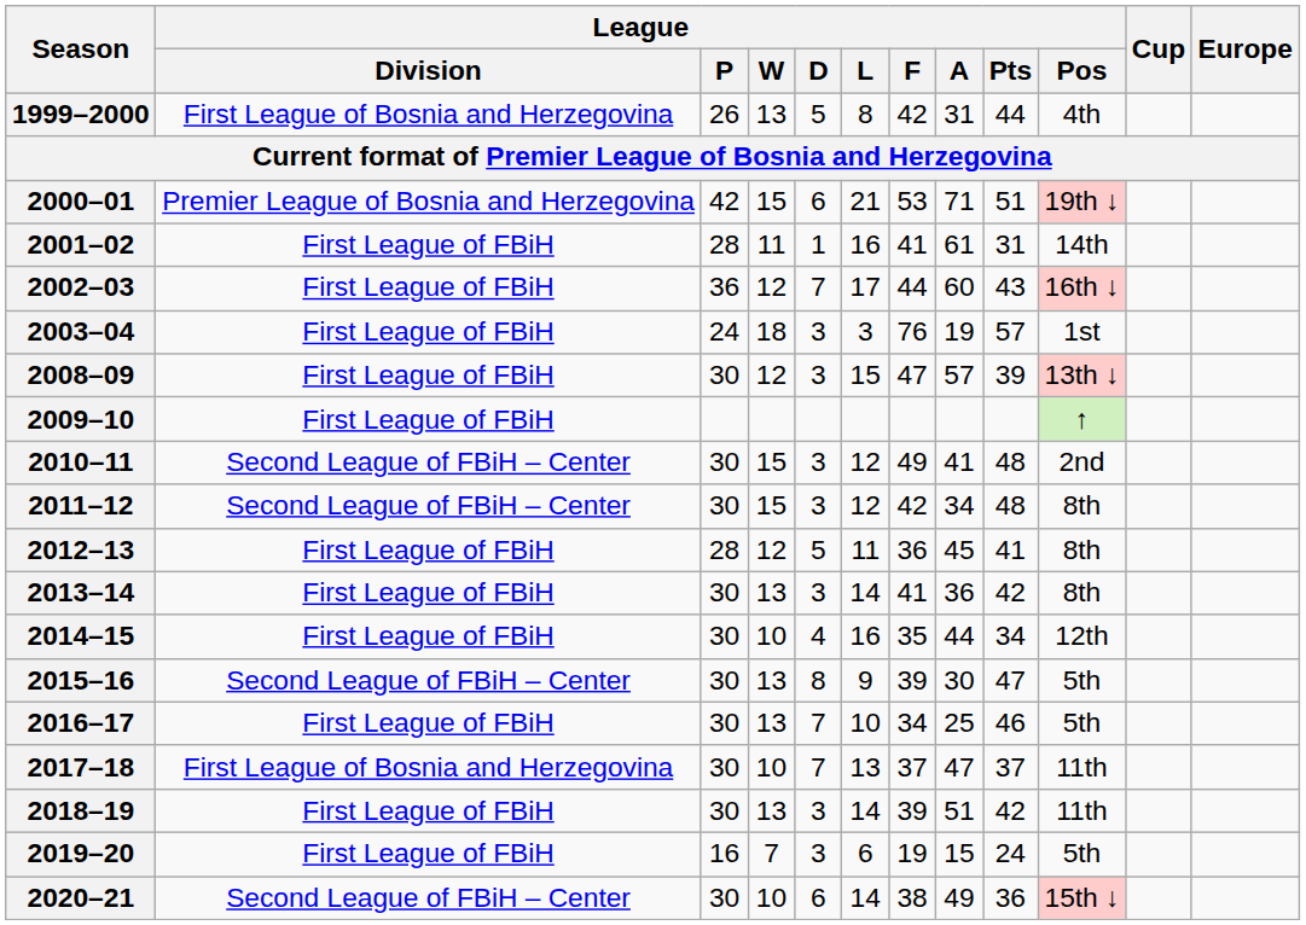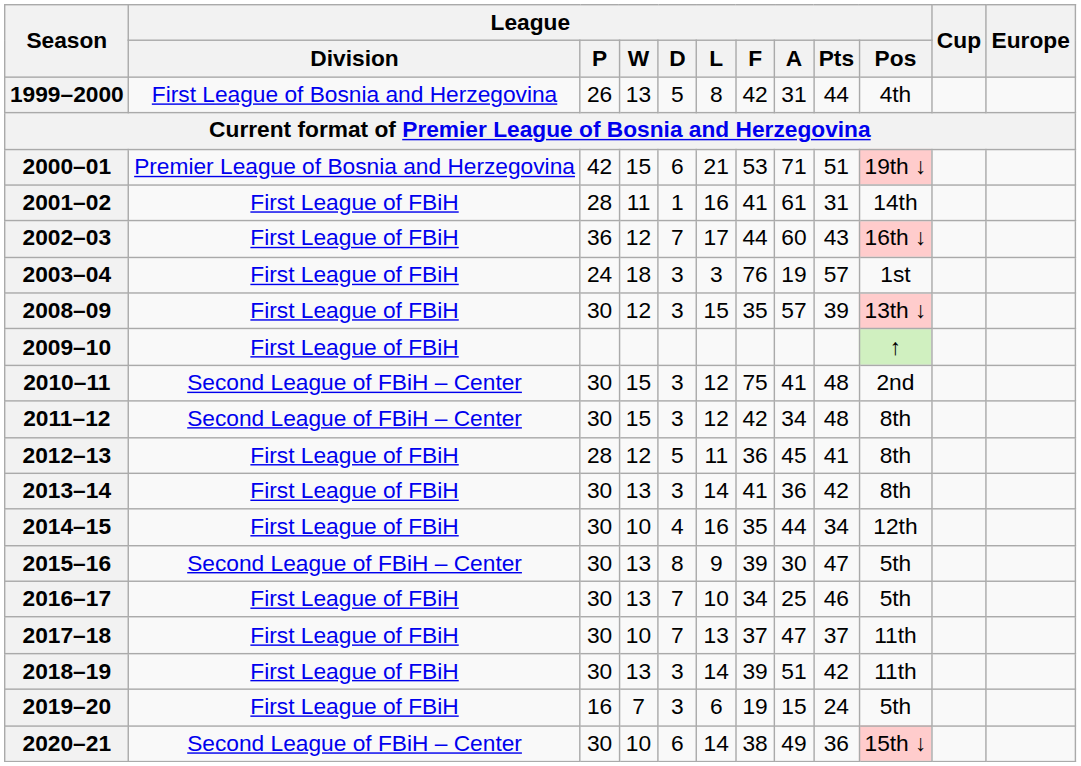 <table class="wikitable" style="text-align: center">
 <tr>
 <th rowspan="2">Season</th>
 <th colspan="9">League</th>
 <th rowspan="2">Cup</th>
 <th rowspan="2">Europe</th>
 </tr>
 <tr>
 <th>Division</th>
 <th width="20">P</th>
 <th width="20">W</th>
 <th width="20">D</th>
 <th width="20">L</th>
 <th width="20">F</th>
 <th width="20">A</th>
 <th width="20">Pts</th>
 <th>Pos</th>
 </tr>
 <tr>
 <th>1999–2000</th>
 <td><a href='#'>First League of Bosnia and Herzegovina</a></td>
 <td>26</td>
 <td>13</td>
 <td>5</td>
 <td>8</td>
 <td>42</td>
 <td>31</td>
 <td>44</td>
 <td>4th</td>
 <td></td>
 <td></td>
 </tr>
 <tr>
 <th colspan="15">Current format of <a href='#'>Premier League of Bosnia and Herzegovina</a></th>
 </tr>
 <tr>
 <th>2000–01</th>
 <td><a href='#'>Premier League of Bosnia and Herzegovina</a></td>
 <td>42</td>
 <td>15</td>
 <td>6</td>
 <td>21</td>
 <td>53</td>
 <td>71</td>
 <td>51</td>
 <td bgcolor=#FFCCCC>19th ↓</td>
 <td></td>
 <td></td>
 </tr>
 <tr>
 <th>2001–02</th>
 <td><a href='#'>First League of FBiH</a></td>
 <td>28</td>
 <td>11</td>
 <td>1</td>
 <td>16</td>
 <td>41</td>
 <td>61</td>
 <td>31</td>
 <td>14th</td>
 <td></td>
 <td></td>
 </tr>
 <tr>
 <th>2002–03</th>
 <td><a href='#'>First League of FBiH</a></td>
 <td>36</td>
 <td>12</td>
 <td>7</td>
 <td>17</td>
 <td>44</td>
 <td>60</td>
 <td>43</td>
 <td bgcolor=#FFCCCC>16th ↓</td>
 <td></td>
 <td></td>
 </tr>
 <tr>
 <th>2003–04</th>
 <td><a href='#'>First League of FBiH</a></td>
 <td>24</td>
 <td>18</td>
 <td>3</td>
 <td>3</td>
 <td>76</td>
 <td>19</td>
 <td>57</td>
 <td>1st</td>
 <td></td>
 <td></td>
 </tr>
 <tr>
 <th>2008–09</th>
 <td><a href='#'>First League of FBiH</a></td>
 <td>30</td>
 <td>12</td>
 <td>3</td>
 <td>15</td>
-<td>47</td>
+<td>35</td>
 <td>57</td>
 <td>39</td>
 <td bgcolor=#FFCCCC>13th ↓</td>
 <td></td>
 <td></td>
 </tr>
 <tr>
 <th>2009–10</th>
 <td><a href='#'>First League of FBiH</a></td>
 <td></td>
 <td></td>
 <td></td>
 <td></td>
 <td></td>
 <td></td>
 <td></td>
 <td bgcolor=#D0F0C0>↑</td>
 <td></td>
 <td></td>
 </tr>
 <tr>
 <th>2010–11</th>
 <td><a href='#'>Second League of FBiH – Center</a></td>
 <td>30</td>
 <td>15</td>
 <td>3</td>
 <td>12</td>
-<td>49</td>
+<td>75</td>
 <td>41</td>
 <td>48</td>
 <td>2nd</td>
 <td></td>
 <td></td>
 </tr>
 <tr>
 <th>2011–12</th>
 <td><a href='#'>Second League of FBiH – Center</a></td>
 <td>30</td>
 <td>15</td>
 <td>3</td>
 <td>12</td>
 <td>42</td>
 <td>34</td>
 <td>48</td>
 <td>8th</td>
 <td></td>
 <td></td>
 </tr>
 <tr>
 <th>2012–13</th>
 <td><a href='#'>First League of FBiH</a></td>
 <td>28</td>
 <td>12</td>
 <td>5</td>
 <td>11</td>
 <td>36</td>
 <td>45</td>
 <td>41</td>
 <td>8th</td>
 <td></td>
 <td></td>
 </tr>
 <tr>
 <th>2013–14</th>
 <td><a href='#'>First League of FBiH</a></td>
 <td>30</td>
 <td>13</td>
 <td>3</td>
 <td>14</td>
 <td>41</td>
 <td>36</td>
 <td>42</td>
 <td>8th</td>
 <td></td>
 <td></td>
 </tr>
 <tr>
 <th>2014–15</th>
 <td><a href='#'>First League of FBiH</a></td>
 <td>30</td>
 <td>10</td>
 <td>4</td>
 <td>16</td>
 <td>35</td>
 <td>44</td>
 <td>34</td>
 <td>12th</td>
 <td></td>
 <td></td>
 </tr>
 <tr>
 <th>2015–16</th>
 <td><a href='#'>Second League of FBiH – Center</a></td>
 <td>30</td>
 <td>13</td>
 <td>8</td>
 <td>9</td>
 <td>39</td>
 <td>30</td>
 <td>47</td>
 <td>5th</td>
 <td></td>
 <td></td>
 </tr>
 <tr>
 <th>2016–17</th>
 <td><a href='#'>First League of FBiH</a></td>
 <td>30</td>
 <td>13</td>
 <td>7</td>
 <td>10</td>
 <td>34</td>
 <td>25</td>
 <td>46</td>
 <td>5th</td>
 <td></td>
 <td></td>
 </tr>
 <tr>
 <th>2017–18</th>
-<td><a href='#'>First League of Bosnia and Herzegovina</a></td>
+<td><a href='#'>First League of FBiH</a></td>
 <td>30</td>
 <td>10</td>
 <td>7</td>
 <td>13</td>
 <td>37</td>
 <td>47</td>
 <td>37</td>
 <td>11th</td>
 <td></td>
 <td></td>
 </tr>
 <tr>
 <th>2018–19</th>
 <td><a href='#'>First League of FBiH</a></td>
 <td>30</td>
 <td>13</td>
 <td>3</td>
 <td>14</td>
 <td>39</td>
 <td>51</td>
 <td>42</td>
 <td>11th</td>
 <td></td>
 <td></td>
 </tr>
 <tr>
 <th>2019–20</th>
 <td><a href='#'>First League of FBiH</a></td>
 <td>16</td>
 <td>7</td>
 <td>3</td>
 <td>6</td>
 <td>19</td>
 <td>15</td>
 <td>24</td>
 <td>5th</td>
 <td></td>
 <td></td>
 </tr>
 <tr>
 <th>2020–21</th>
 <td><a href='#'>Second League of FBiH – Center</a></td>
 <td>30</td>
 <td>10</td>
 <td>6</td>
 <td>14</td>
 <td>38</td>
 <td>49</td>
 <td>36</td>
 <td bgcolor=#FFCCCC>15th ↓</td>
 <td></td>
 <td></td>
 </tr>
 </table>
